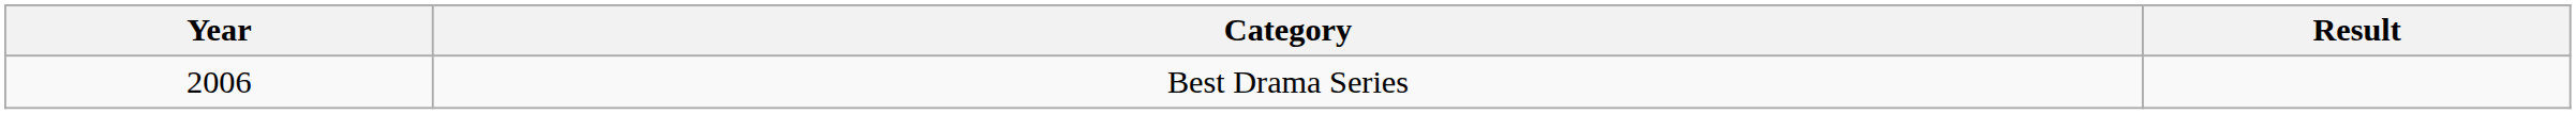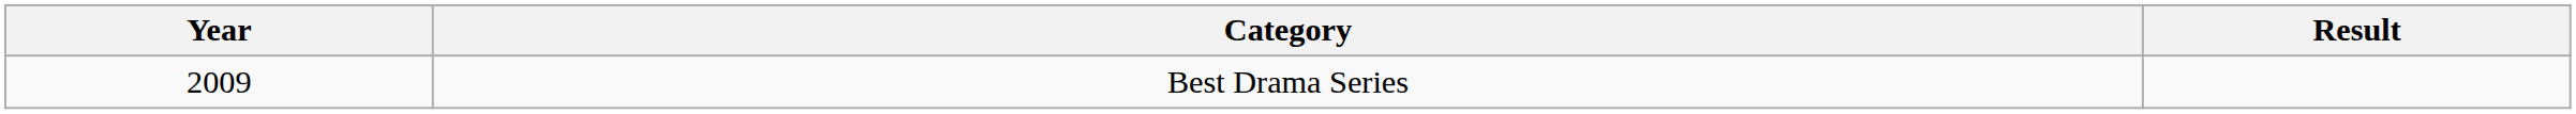 <table class="wikitable" width="80%">
 <tr>
 <th width="10%">Year</th>
 <th width="40%">Category</th>
 <th width="10%">Result</th>
 </tr>
 <tr>
-<td align="center">2006</td>
+<td align="center">2009</td>
 <td align="center">Best Drama Series</td>
 <td></td>
 </tr>
 </table>
